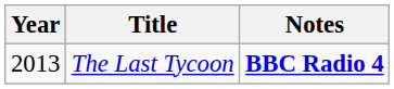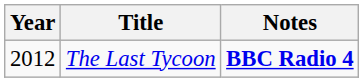 <table class="wikitable sortable">
 <tr>
 <th>Year</th>
 <th>Title</th>
 <th class="unsortable">Notes</th>
 </tr>
 <tr>
-<td>2013</td>
+<td>2012</td>
 <td><em><a href='#'>The Last Tycoon</a></em></td>
 <td><strong><a href='#'>BBC Radio 4</a></strong></td>
 </tr>
 </table>
